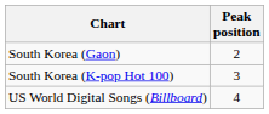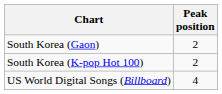 <table class="wikitable sortable">
 <tr>
 <th>Chart</th>
 <th>Peak<br>position</th>
 </tr>
 <tr>
 <td>South Korea (<a href='#'>Gaon</a>)</td>
 <td align="center">2</td>
 </tr>
 <tr>
 <td>South Korea (<a href='#'>K-pop Hot 100</a>)</td>
-<td align="center">3</td>
+<td align="center">2</td>
 </tr>
 <tr>
 <td>US World Digital Songs (<em><a href='#'>Billboard</a></em>)</td>
 <td align="center">4</td>
 </tr>
 </table>
